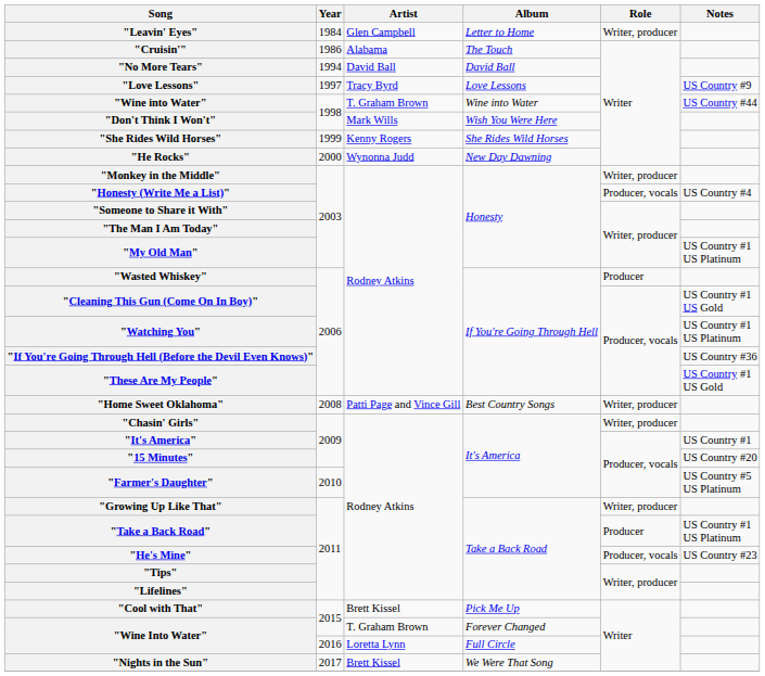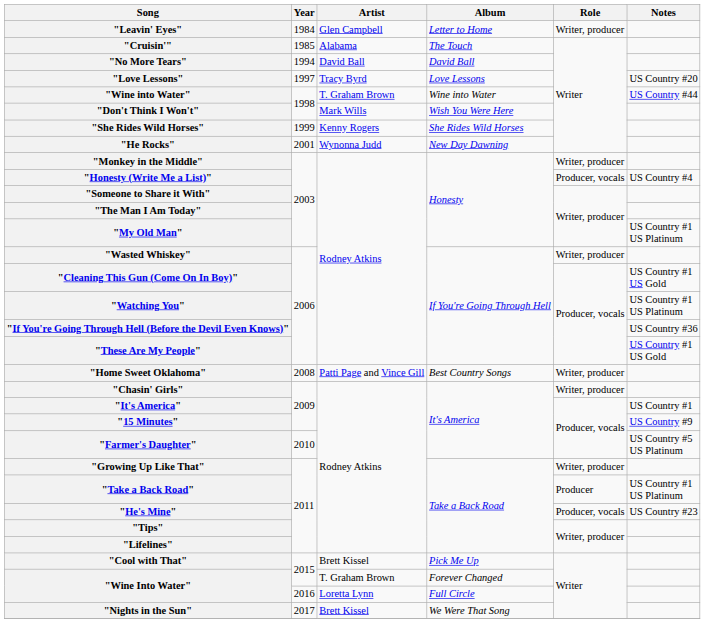 <table class="wikitable plainrowheaders">
 <tr>
 <th scope="col">Song</th>
 <th scope="col">Year</th>
 <th scope="col">Artist</th>
 <th scope="col">Album</th>
 <th scope="col">Role</th>
 <th scope="col">Notes</th>
 </tr>
 <tr>
 <th scope="row">"Leavin' Eyes"</th>
 <td>1984</td>
 <td><a href='#'>Glen Campbell</a></td>
 <td><em><a href='#'>Letter to Home</a></em></td>
 <td>Writer, producer</td>
 <td></td>
 </tr>
 <tr>
 <th scope="row">"Cruisin'"</th>
-<td>1986</td>
+<td>1985</td>
 <td><a href='#'>Alabama</a></td>
 <td><em><a href='#'>The Touch</a></em></td>
 <td rowspan="7">Writer</td>
 <td></td>
 </tr>
 <tr>
 <th scope="row">"No More Tears"</th>
 <td>1994</td>
 <td><a href='#'>David Ball</a></td>
 <td><em><a href='#'>David Ball</a></em></td>
 <td></td>
 </tr>
 <tr>
 <th scope="row">"Love Lessons"</th>
 <td>1997</td>
 <td><a href='#'>Tracy Byrd</a></td>
 <td><em><a href='#'>Love Lessons</a></em></td>
-<td><a href='#'>US Country</a> #9</td>
+<td>US Country #20</td>
 </tr>
 <tr>
 <th scope="row">"Wine into Water"</th>
 <td rowspan="2">1998</td>
 <td><a href='#'>T. Graham Brown</a></td>
 <td><em>Wine into Water</em></td>
 <td><a href='#'>US Country</a> #44</td>
 </tr>
 <tr>
 <th scope="row">"Don't Think I Won't"</th>
 <td><a href='#'>Mark Wills</a></td>
 <td><em><a href='#'>Wish You Were Here</a></em></td>
 <td></td>
 </tr>
 <tr>
 <th scope="row">"She Rides Wild Horses"</th>
 <td>1999</td>
 <td><a href='#'>Kenny Rogers</a></td>
 <td><em><a href='#'>She Rides Wild Horses</a></em></td>
 <td></td>
 </tr>
 <tr>
 <th scope="row">"He Rocks"</th>
-<td>2000</td>
+<td>2001</td>
 <td><a href='#'>Wynonna Judd</a></td>
 <td><em><a href='#'>New Day Dawning</a></em></td>
 <td></td>
 </tr>
 <tr>
 <th scope="row">"Monkey in the Middle"</th>
 <td rowspan="5">2003</td>
 <td rowspan="10"><a href='#'>Rodney Atkins</a></td>
 <td rowspan="5"><em><a href='#'>Honesty</a></em></td>
 <td>Writer, producer</td>
 <td></td>
 </tr>
 <tr>
 <th scope="row">"<a href='#'>Honesty (Write Me a List)</a>"</th>
 <td>Producer, vocals</td>
 <td>US Country #4</td>
 </tr>
 <tr>
 <th scope="row">"Someone to Share it With"</th>
 <td rowspan="3">Writer, producer</td>
 <td></td>
 </tr>
 <tr>
 <th scope="row">"The Man I Am Today"</th>
 <td></td>
 </tr>
 <tr>
 <th scope="row">"<a href='#'>My Old Man</a>"</th>
 <td>US Country #1<br>US Platinum</td>
 </tr>
 <tr>
 <th scope="row">"Wasted Whiskey"</th>
 <td rowspan="5">2006</td>
 <td rowspan="5"><em><a href='#'>If You're Going Through Hell</a></em></td>
-<td>Producer</td>
+<td>Writer, producer</td>
 <td></td>
 </tr>
 <tr>
 <th scope="row">"<a href='#'>Cleaning This Gun (Come On In Boy)</a>"</th>
 <td rowspan="4">Producer, vocals</td>
 <td>US Country #1<br><a href='#'>US</a> Gold</td>
 </tr>
 <tr>
 <th scope="row">"<a href='#'>Watching You</a>"</th>
 <td>US Country #1<br>US Platinum</td>
 </tr>
 <tr>
 <th scope="row">"<a href='#'>If You're Going Through Hell (Before the Devil Even Knows)</a>"</th>
 <td>US Country #36</td>
 </tr>
 <tr>
 <th scope="row">"<a href='#'>These Are My People</a>"</th>
 <td><a href='#'>US Country</a> #1<br>US Gold</td>
 </tr>
 <tr>
 <th scope="row">"Home Sweet Oklahoma"</th>
 <td>2008</td>
 <td><a href='#'>Patti Page</a> and <a href='#'>Vince Gill</a></td>
 <td><em>Best Country Songs</em></td>
 <td>Writer, producer</td>
 <td></td>
 </tr>
 <tr>
 <th scope="row">"Chasin' Girls"</th>
 <td rowspan="3">2009</td>
 <td rowspan="9">Rodney Atkins</td>
 <td rowspan="4"><em><a href='#'>It's America</a></em></td>
 <td>Writer, producer</td>
 <td></td>
 </tr>
 <tr>
 <th scope="row">"<a href='#'>It's America</a>"</th>
 <td rowspan="3">Producer, vocals</td>
 <td>US Country #1</td>
 </tr>
 <tr>
 <th scope="row">"<a href='#'>15 Minutes</a>"</th>
-<td>US Country #20</td>
+<td><a href='#'>US Country</a> #9</td>
 </tr>
 <tr>
 <th scope="row">"<a href='#'>Farmer's Daughter</a>"</th>
 <td>2010</td>
 <td>US Country #5<br>US Platinum</td>
 </tr>
 <tr>
 <th scope="row">"Growing Up Like That"</th>
 <td rowspan="5">2011</td>
 <td rowspan="5"><em><a href='#'>Take a Back Road</a></em></td>
 <td>Writer, producer</td>
 <td></td>
 </tr>
 <tr>
 <th scope="row">"<a href='#'>Take a Back Road</a>"</th>
 <td>Producer</td>
 <td>US Country #1<br>US Platinum</td>
 </tr>
 <tr>
 <th scope="row">"<a href='#'>He's Mine</a>"</th>
 <td>Producer, vocals</td>
 <td>US Country #23</td>
 </tr>
 <tr>
 <th scope="row">"Tips"</th>
 <td rowspan="2">Writer, producer</td>
 <td></td>
 </tr>
 <tr>
 <th scope="row">"Lifelines"</th>
 <td></td>
 </tr>
 <tr>
 <th scope="row">"Cool with That"</th>
 <td rowspan="2">2015</td>
 <td>Brett Kissel</td>
 <td><em><a href='#'>Pick Me Up</a></em></td>
 <td rowspan="4">Writer</td>
 <td></td>
 </tr>
 <tr>
 <th scope="row" rowspan="2">"Wine Into Water"</th>
 <td>T. Graham Brown</td>
 <td><em>Forever Changed</em></td>
 <td></td>
 </tr>
 <tr>
 <td>2016</td>
 <td><a href='#'>Loretta Lynn</a></td>
 <td><em><a href='#'>Full Circle</a></em></td>
 <td></td>
 </tr>
 <tr>
 <th scope="row">"Nights in the Sun"</th>
 <td>2017</td>
 <td><a href='#'>Brett Kissel</a></td>
 <td><em>We Were That Song</em></td>
 <td></td>
 </tr>
 <tr>
 </tr>
 </table>
